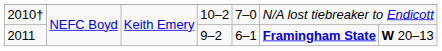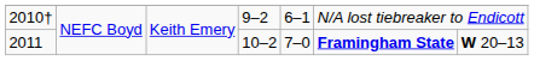 <table class="wikitable">
 <tr>
 </tr>
 <tr>
 <td>2010†</td>
 <td rowspan=2><a href='#'>NEFC Boyd</a></td>
 <td rowspan=2><a href='#'>Keith Emery</a></td>
-<td>10–2</td>
-<td>7–0</td>
+<td>9–2</td>
+<td>6–1</td>
 <td colspan="2"><em>N/A lost tiebreaker to <a href='#'>Endicott</a></em></td>
 </tr>
 <tr>
 <td>2011</td>
-<td>9–2</td>
-<td>6–1</td>
+<td>10–2</td>
+<td>7–0</td>
 <td><strong><a href='#'>Framingham State</a></strong></td>
 <td><strong>W</strong> 20–13</td>
 </tr>
 </table>
